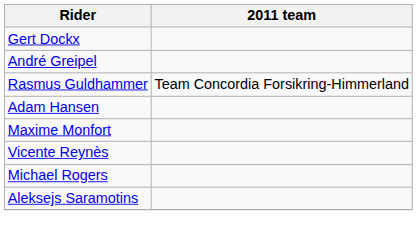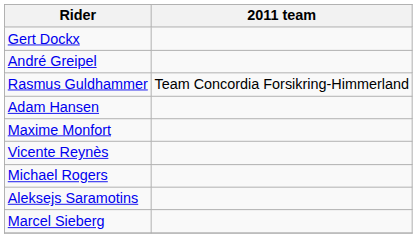 <table class="wikitable">
 <tr>
 <th>Rider</th>
 <th>2011 team</th>
 </tr>
 <tr>
 <td><a href='#'>Gert Dockx</a></td>
 <td></td>
 </tr>
 <tr>
 <td><a href='#'>André Greipel</a></td>
 <td></td>
 </tr>
 <tr>
 <td><a href='#'>Rasmus Guldhammer</a></td>
 <td>Team Concordia Forsikring-Himmerland</td>
 </tr>
 <tr>
 <td><a href='#'>Adam Hansen</a></td>
 <td></td>
 </tr>
 <tr>
 <td><a href='#'>Maxime Monfort</a></td>
 <td></td>
 </tr>
 <tr>
 <td><a href='#'>Vicente Reynès</a></td>
 <td></td>
 </tr>
 <tr>
 <td><a href='#'>Michael Rogers</a></td>
 <td></td>
 </tr>
 <tr>
 <td><a href='#'>Aleksejs Saramotins</a></td>
 <td></td>
 </tr>
 <tr>
+<td><a href='#'>Marcel Sieberg</a></td>
+<td></td>
+</tr>
+<tr>
 </tr>
 </table>
